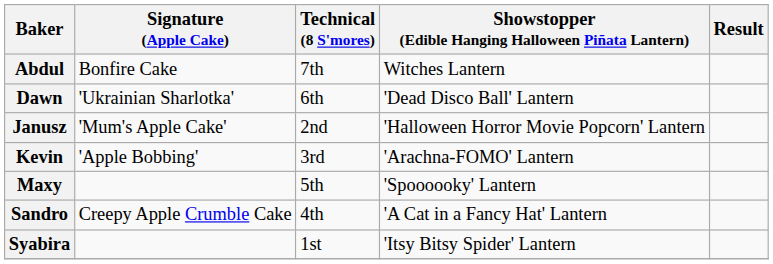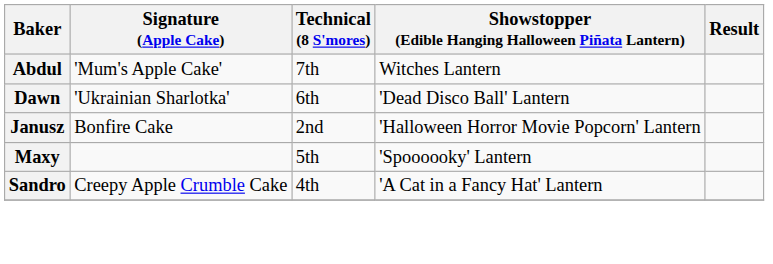 <table class="wikitable sortable col3center sticky-header">
 <tr>
 <th scope="col">Baker</th>
 <th scope="col" class="unsortable">Signature<br><small>(<a href='#'>Apple Cake</a>)</small></th>
 <th scope="col">Technical<br><small>(8 <a href='#'>S'mores</a>)</small></th>
 <th scope="col" class="unsortable">Showstopper<br><small>(Edible Hanging Halloween <a href='#'>Piñata</a> Lantern)</small></th>
 <th scope="col">Result</th>
 </tr>
 <tr>
 <th scope="row">Abdul</th>
-<td>Bonfire Cake</td>
+<td>'Mum's Apple Cake'</td>
 <td>7th</td>
 <td>Witches Lantern</td>
 <td></td>
 </tr>
 <tr>
 <th scope="row">Dawn</th>
 <td>'Ukrainian Sharlotka'</td>
 <td>6th</td>
 <td>'Dead Disco Ball' Lantern</td>
 <td></td>
 </tr>
 <tr>
 <th scope="row">Janusz</th>
-<td>'Mum's Apple Cake'</td>
+<td>Bonfire Cake</td>
 <td>2nd</td>
 <td>'Halloween Horror Movie Popcorn' Lantern</td>
-<td></td>
-</tr>
-<tr>
-<th scope="row">Kevin</th>
-<td>'Apple Bobbing'</td>
-<td>3rd</td>
-<td>'Arachna-FOMO' Lantern</td>
 <td></td>
 </tr>
 <tr>
 <th scope="row">Maxy</th>
 <td></td>
 <td>5th</td>
 <td>'Spoooooky' Lantern</td>
 <td></td>
 </tr>
 <tr>
 <th scope="row">Sandro</th>
 <td>Creepy Apple <a href='#'>Crumble</a> Cake</td>
 <td>4th</td>
 <td>'A Cat in a Fancy Hat' Lantern</td>
 <td></td>
 </tr>
 <tr>
-<th scope="row">Syabira</th>
-<td></td>
-<td>1st</td>
-<td>'Itsy Bitsy Spider' Lantern</td>
-<td></td>
-</tr>
-<tr>
 </tr>
 </table>
